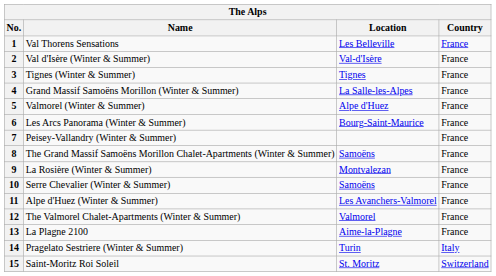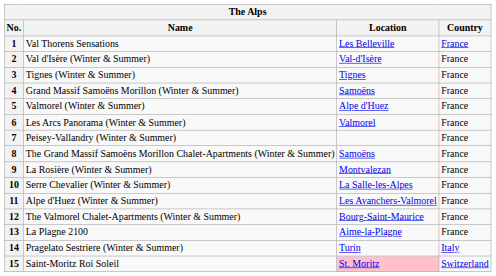 <table class="wikitable sortable">
 <tr>
 <th colspan="5">The Alps</th>
 </tr>
 <tr>
 <th>No.</th>
 <th>Name</th>
 <th>Location</th>
 <th>Country</th>
 </tr>
 <tr>
 <th>1</th>
 <td>Val Thorens Sensations</td>
 <td><a href='#'>Les Belleville</a></td>
 <td><a href='#'>France</a></td>
 </tr>
 <tr>
 <th>2</th>
 <td>Val d'Isère (Winter & Summer)</td>
 <td><a href='#'>Val-d'Isère</a></td>
 <td>France</td>
 </tr>
 <tr>
 <th>3</th>
 <td>Tignes (Winter & Summer)</td>
 <td><a href='#'>Tignes</a></td>
 <td>France</td>
 </tr>
 <tr>
 <th>4</th>
 <td>Grand Massif Samoëns Morillon (Winter & Summer)</td>
-<td><a href='#'>La Salle-les-Alpes</a></td>
+<td><a href='#'>Samoëns</a></td>
 <td>France</td>
 </tr>
 <tr>
 <th>5</th>
 <td>Valmorel (Winter & Summer)</td>
 <td><a href='#'>Alpe d'Huez</a></td>
 <td>France</td>
 </tr>
 <tr>
 <th>6</th>
 <td>Les Arcs Panorama (Winter & Summer)</td>
-<td><a href='#'>Bourg-Saint-Maurice</a></td>
+<td><a href='#'>Valmorel</a></td>
 <td>France</td>
 </tr>
 <tr>
 <th>7</th>
 <td>Peisey-Vallandry (Winter & Summer)</td>
 <td></td>
 <td>France</td>
 </tr>
 <tr>
 <th>8</th>
 <td>The Grand Massif Samoëns Morillon Chalet-Apartments (Winter & Summer)</td>
 <td><a href='#'>Samoëns</a></td>
 <td>France</td>
 </tr>
 <tr>
 <th>9</th>
 <td>La Rosière (Winter & Summer)</td>
 <td><a href='#'>Montvalezan</a></td>
 <td>France</td>
 </tr>
 <tr>
 <th>10</th>
 <td>Serre Chevalier (Winter & Summer)</td>
-<td><a href='#'>Samoëns</a></td>
+<td><a href='#'>La Salle-les-Alpes</a></td>
 <td>France</td>
 </tr>
 <tr>
 <th>11</th>
 <td>Alpe d'Huez (Winter & Summer)</td>
 <td><a href='#'>Les Avanchers-Valmorel</a></td>
 <td>France</td>
 </tr>
 <tr>
 <th>12</th>
 <td>The Valmorel Chalet-Apartments  (Winter & Summer)</td>
-<td><a href='#'>Valmorel</a></td>
+<td><a href='#'>Bourg-Saint-Maurice</a></td>
 <td>France</td>
 </tr>
 <tr>
 <th>13</th>
 <td>La Plagne 2100</td>
 <td><a href='#'>Aime-la-Plagne</a></td>
 <td>France</td>
 </tr>
 <tr>
 <th>14</th>
 <td>Pragelato Sestriere (Winter & Summer)</td>
 <td><a href='#'>Turin</a></td>
 <td><a href='#'>Italy</a></td>
 </tr>
 <tr>
 <th>15</th>
 <td>Saint-Moritz Roi Soleil</td>
-<td><a href='#'>St. Moritz</a></td>
+<td style="background: pink;"><a href='#'>St. Moritz</a></td>
 <td><a href='#'>Switzerland</a></td>
 </tr>
 </table>
